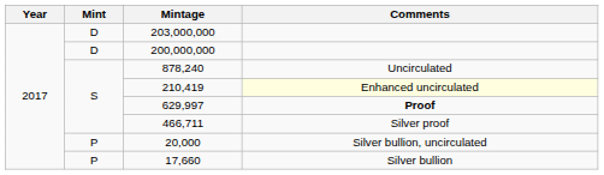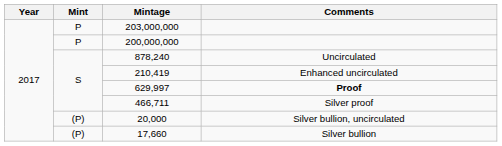 <table class="wikitable sortable" style="min-width:65%; text-align:center;">
 <tr>
 <th width="10%">Year</th>
 <th width="10%">Mint</th>
 <th width="20%">Mintage</th>
 <th width="60%">Comments</th>
 </tr>
 <tr>
 <td rowspan="8">2017</td>
-<td>D</td>
+<td>P</td>
 <td>203,000,000</td>
 <td></td>
 </tr>
 <tr>
-<td>D</td>
+<td>P</td>
 <td>200,000,000</td>
 <td></td>
 </tr>
 <tr>
 <td rowspan="4">S</td>
 <td>878,240</td>
 <td>Uncirculated</td>
 </tr>
 <tr>
 <td>210,419</td>
-<td style="background: lightyellow;">Enhanced uncirculated</td>
+<td>Enhanced uncirculated</td>
 </tr>
 <tr>
 <td>629,997</td>
 <td><strong>Proof</strong></td>
 </tr>
 <tr>
 <td>466,711</td>
 <td>Silver proof</td>
 </tr>
 <tr>
-<td>P</td>
+<td>(P)</td>
 <td>20,000</td>
 <td>Silver bullion, uncirculated</td>
 </tr>
 <tr>
-<td>P</td>
+<td>(P)</td>
 <td>17,660</td>
 <td>Silver bullion</td>
 </tr>
 </table>
